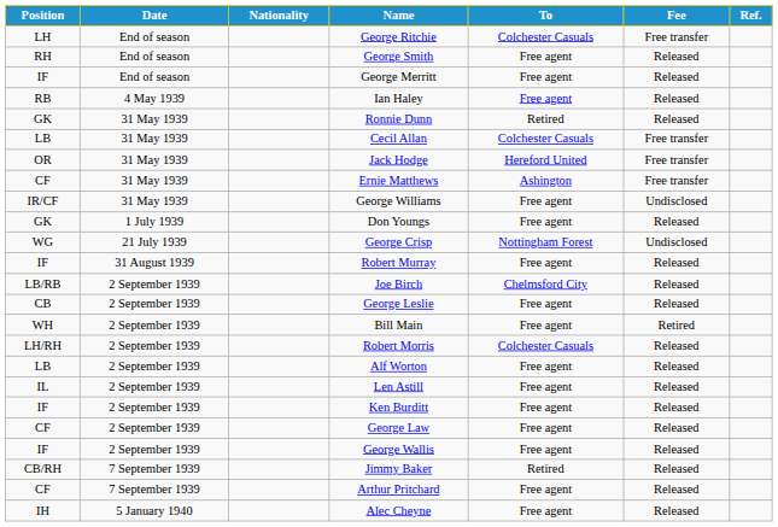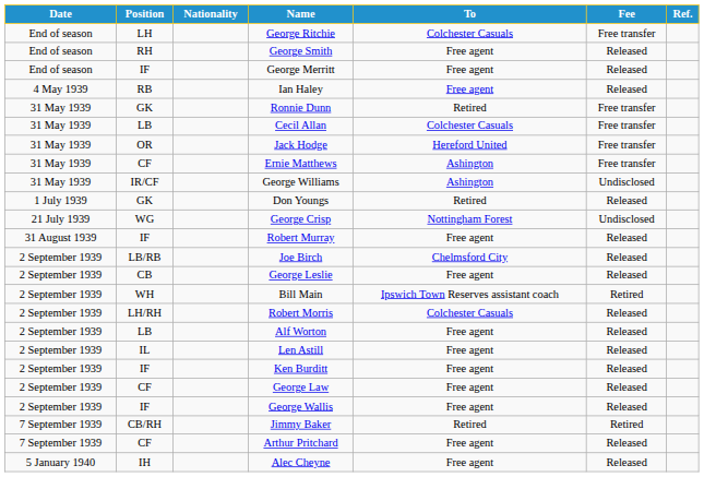 <table class="wikitable" style="text-align:center; font-size:90%; width:100%;">
 <tr>
+<th style="background:#2191CC; color:white; border:1px solid #F7C408; text-align:center;">Date</th>
 <th style="background:#2191CC; color:white; border:1px solid #F7C408; text-align:center;">Position</th>
-<th style="background:#2191CC; color:white; border:1px solid #F7C408; text-align:center;">Date</th>
 <th style="background:#2191CC; color:white; border:1px solid #F7C408; text-align:center;">Nationality</th>
 <th style="background:#2191CC; color:white; border:1px solid #F7C408; text-align:center;">Name</th>
 <th style="background:#2191CC; color:white; border:1px solid #F7C408; text-align:center;">To</th>
 <th style="background:#2191CC; color:white; border:1px solid #F7C408; text-align:center;">Fee</th>
 <th style="background:#2191CC; color:white; border:1px solid #F7C408; text-align:center;">Ref.</th>
 </tr>
 <tr>
+<td>End of season</td>
 <td>LH</td>
-<td>End of season</td>
 <td></td>
 <td><a href='#'>George Ritchie</a></td>
 <td> <a href='#'>Colchester Casuals</a></td>
 <td>Free transfer</td>
 <td></td>
 </tr>
 <tr>
+<td>End of season</td>
 <td>RH</td>
-<td>End of season</td>
 <td></td>
 <td><a href='#'>George Smith</a></td>
 <td>Free agent</td>
 <td>Released</td>
 <td></td>
 </tr>
 <tr>
+<td>End of season</td>
 <td>IF</td>
-<td>End of season</td>
 <td></td>
 <td>George Merritt</td>
 <td>Free agent</td>
 <td>Released</td>
 <td></td>
 </tr>
 <tr>
+<td>4 May 1939</td>
 <td>RB</td>
-<td>4 May 1939</td>
 <td></td>
 <td>Ian Haley</td>
 <td><a href='#'>Free agent</a></td>
 <td>Released</td>
 <td></td>
 </tr>
 <tr>
+<td>31 May 1939</td>
 <td>GK</td>
-<td>31 May 1939</td>
 <td></td>
 <td><a href='#'>Ronnie Dunn</a></td>
 <td>Retired</td>
-<td>Released</td>
+<td>Free transfer</td>
 <td></td>
 </tr>
 <tr>
+<td>31 May 1939</td>
 <td>LB</td>
-<td>31 May 1939</td>
 <td></td>
 <td><a href='#'>Cecil Allan</a></td>
 <td> <a href='#'>Colchester Casuals</a></td>
 <td>Free transfer</td>
 <td></td>
 </tr>
 <tr>
+<td>31 May 1939</td>
 <td>OR</td>
-<td>31 May 1939</td>
 <td></td>
 <td><a href='#'>Jack Hodge</a></td>
 <td> <a href='#'>Hereford United</a></td>
 <td>Free transfer</td>
 <td></td>
 </tr>
 <tr>
+<td>31 May 1939</td>
 <td>CF</td>
-<td>31 May 1939</td>
 <td></td>
 <td><a href='#'>Ernie Matthews</a></td>
 <td> <a href='#'>Ashington</a></td>
 <td>Free transfer</td>
 <td></td>
 </tr>
 <tr>
+<td>31 May 1939</td>
 <td>IR/CF</td>
-<td>31 May 1939</td>
 <td></td>
 <td>George Williams</td>
-<td>Free agent</td>
+<td> <a href='#'>Ashington</a></td>
 <td>Undisclosed</td>
 <td></td>
 </tr>
 <tr>
+<td>1 July 1939</td>
 <td>GK</td>
-<td>1 July 1939</td>
 <td></td>
 <td>Don Youngs</td>
-<td>Free agent</td>
+<td>Retired</td>
 <td>Released</td>
 <td></td>
 </tr>
 <tr>
+<td>21 July 1939</td>
 <td>WG</td>
-<td>21 July 1939</td>
 <td></td>
 <td><a href='#'>George Crisp</a></td>
 <td> <a href='#'>Nottingham Forest</a></td>
 <td>Undisclosed</td>
 <td></td>
 </tr>
 <tr>
+<td>31 August 1939</td>
 <td>IF</td>
-<td>31 August 1939</td>
 <td></td>
 <td><a href='#'>Robert Murray</a></td>
 <td>Free agent</td>
 <td>Released</td>
 <td></td>
 </tr>
 <tr>
+<td>2 September 1939</td>
 <td>LB/RB</td>
-<td>2 September 1939</td>
 <td></td>
 <td><a href='#'>Joe Birch</a></td>
 <td> <a href='#'>Chelmsford City</a></td>
 <td>Released</td>
 <td></td>
 </tr>
 <tr>
+<td>2 September 1939</td>
 <td>CB</td>
-<td>2 September 1939</td>
 <td></td>
 <td><a href='#'>George Leslie</a></td>
 <td>Free agent</td>
 <td>Released</td>
 <td></td>
 </tr>
 <tr>
+<td>2 September 1939</td>
 <td>WH</td>
-<td>2 September 1939</td>
 <td></td>
 <td>Bill Main</td>
-<td>Free agent</td>
+<td> <a href='#'>Ipswich Town</a> Reserves assistant coach</td>
 <td>Retired</td>
 <td></td>
 </tr>
 <tr>
+<td>2 September 1939</td>
 <td>LH/RH</td>
-<td>2 September 1939</td>
 <td></td>
 <td><a href='#'>Robert Morris</a></td>
 <td> <a href='#'>Colchester Casuals</a></td>
 <td>Released</td>
 <td></td>
 </tr>
 <tr>
+<td>2 September 1939</td>
 <td>LB</td>
-<td>2 September 1939</td>
 <td></td>
 <td><a href='#'>Alf Worton</a></td>
 <td>Free agent</td>
 <td>Released</td>
 <td></td>
 </tr>
 <tr>
+<td>2 September 1939</td>
 <td>IL</td>
-<td>2 September 1939</td>
 <td></td>
 <td><a href='#'>Len Astill</a></td>
 <td>Free agent</td>
 <td>Released</td>
 <td></td>
 </tr>
 <tr>
+<td>2 September 1939</td>
 <td>IF</td>
-<td>2 September 1939</td>
 <td></td>
 <td><a href='#'>Ken Burditt</a></td>
 <td>Free agent</td>
 <td>Released</td>
 <td></td>
 </tr>
 <tr>
+<td>2 September 1939</td>
 <td>CF</td>
-<td>2 September 1939</td>
 <td></td>
 <td><a href='#'>George Law</a></td>
 <td>Free agent</td>
 <td>Released</td>
 <td></td>
 </tr>
 <tr>
+<td>2 September 1939</td>
 <td>IF</td>
-<td>2 September 1939</td>
 <td></td>
 <td><a href='#'>George Wallis</a></td>
 <td>Free agent</td>
 <td>Released</td>
 <td></td>
 </tr>
 <tr>
+<td>7 September 1939</td>
 <td>CB/RH</td>
-<td>7 September 1939</td>
 <td></td>
 <td><a href='#'>Jimmy Baker</a></td>
 <td>Retired</td>
-<td>Released</td>
+<td>Retired</td>
 <td></td>
 </tr>
 <tr>
+<td>7 September 1939</td>
 <td>CF</td>
-<td>7 September 1939</td>
 <td></td>
 <td><a href='#'>Arthur Pritchard</a></td>
 <td>Free agent</td>
 <td>Released</td>
 <td></td>
 </tr>
 <tr>
+<td>5 January 1940</td>
 <td>IH</td>
-<td>5 January 1940</td>
 <td></td>
 <td><a href='#'>Alec Cheyne</a></td>
 <td>Free agent</td>
 <td>Released</td>
 <td></td>
 </tr>
 </table>
